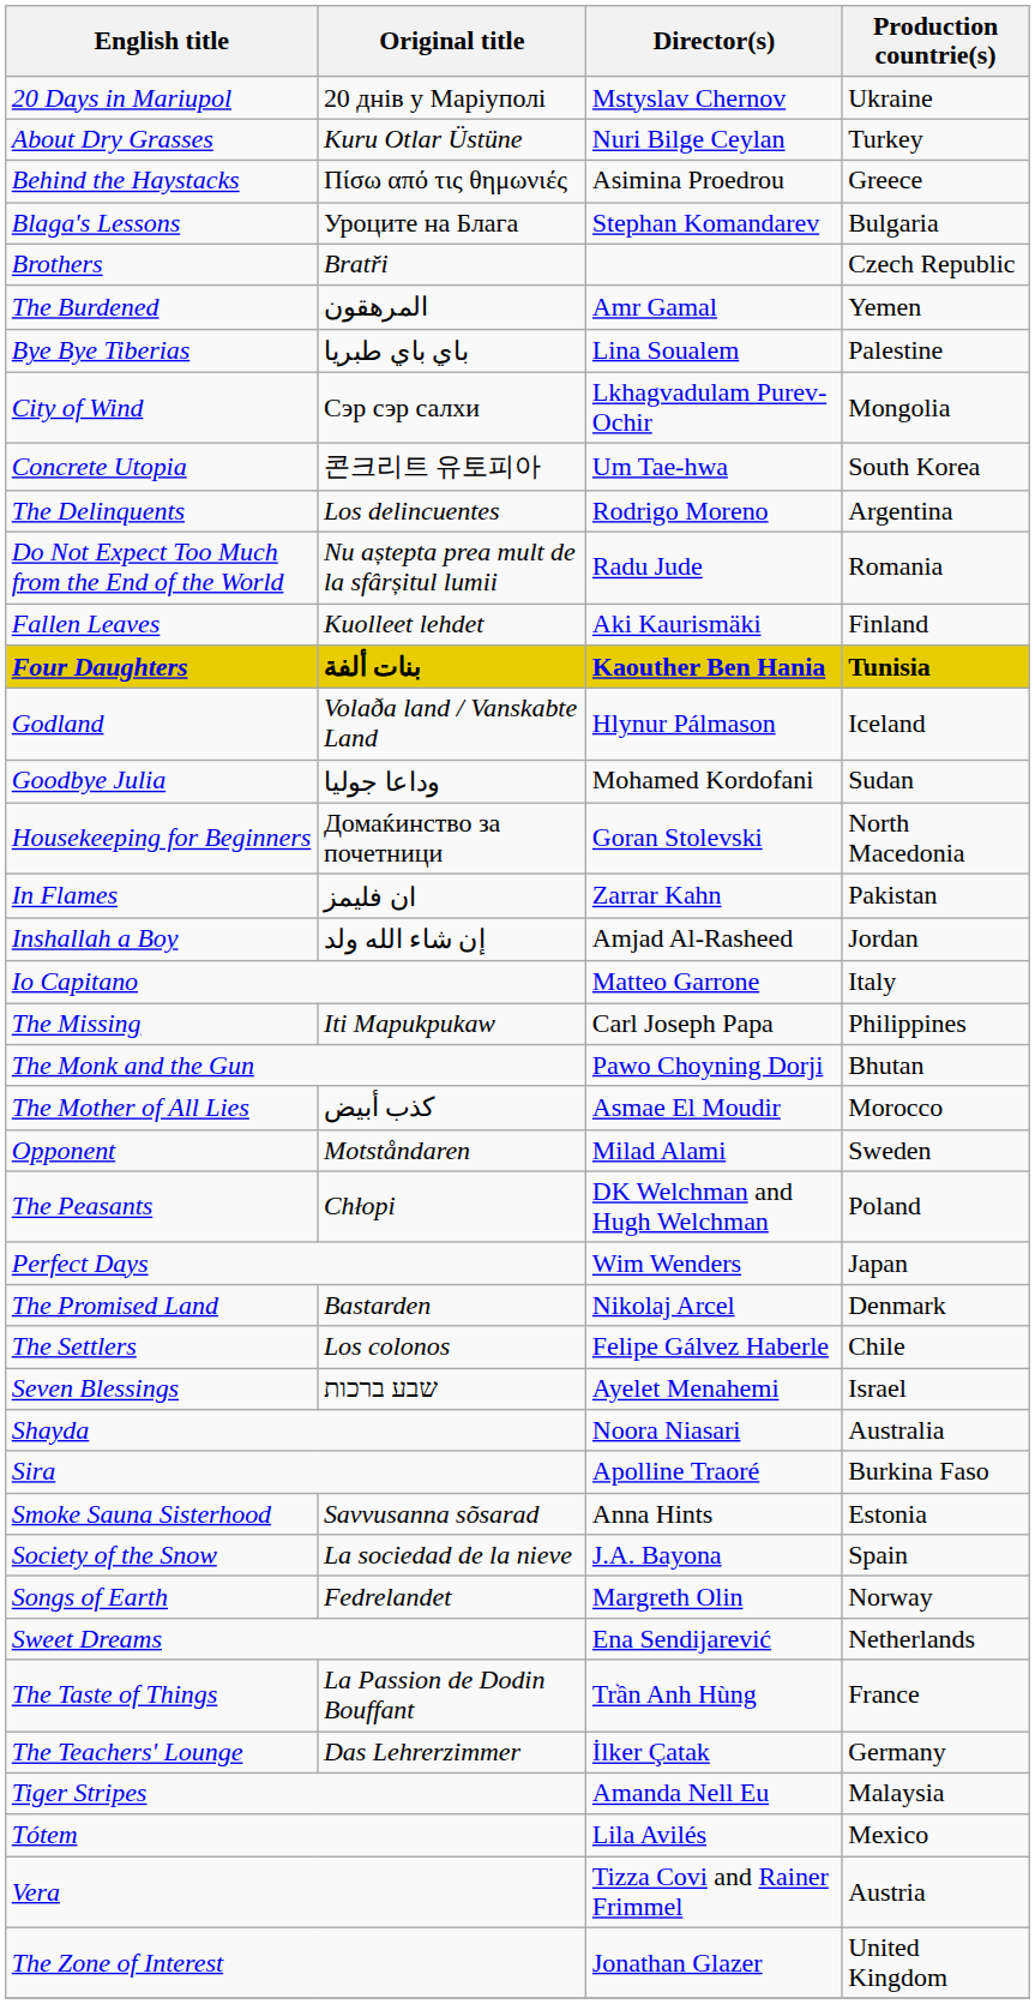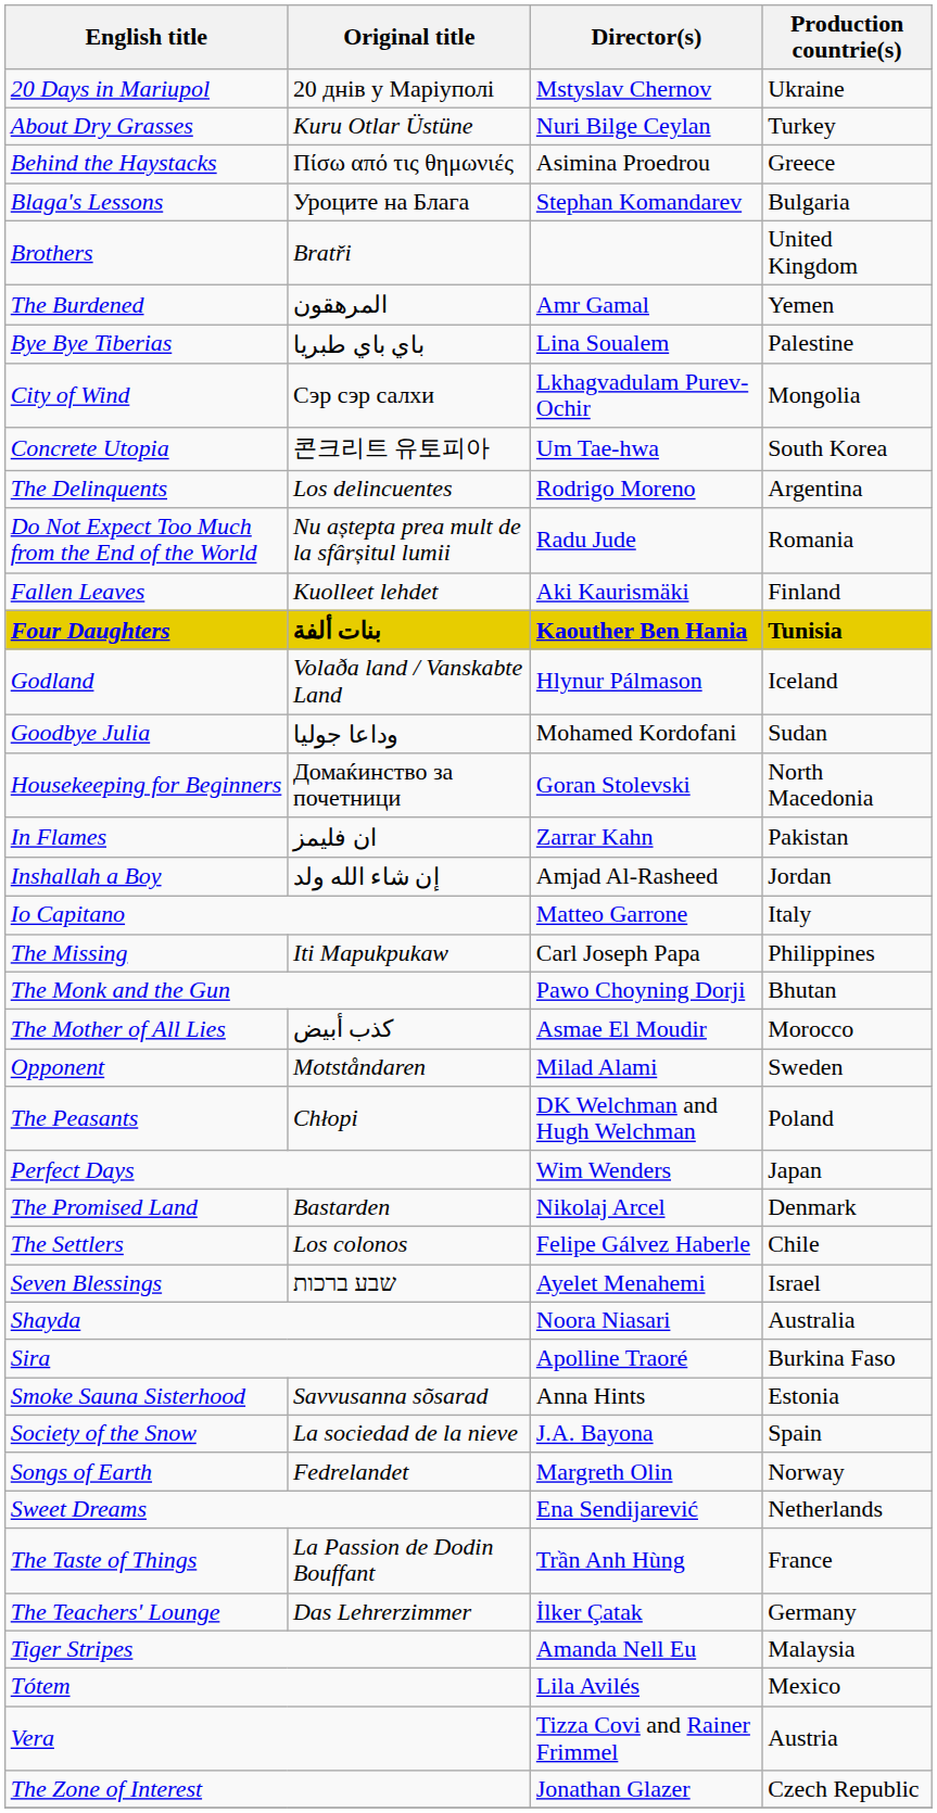 <table class="sortable wikitable" style="width:100%; margin-bottom:4px" cellpadding="5">
 <tr>
 <th scope="col">English title</th>
 <th scope="col">Original title</th>
 <th scope="col">Director(s)</th>
 <th scope="col">Production countrie(s)</th>
 </tr>
 <tr>
 <td><em><a href='#'>20 Days in Mariupol</a></em></td>
 <td>20 днів у Маріуполі</td>
 <td><a href='#'>Mstyslav Chernov</a></td>
 <td>Ukraine</td>
 </tr>
 <tr>
 <td><em><a href='#'>About Dry Grasses</a></em></td>
 <td><em>Kuru Otlar Üstüne</em></td>
 <td><a href='#'>Nuri Bilge Ceylan</a></td>
 <td>Turkey</td>
 </tr>
 <tr>
 <td><em><a href='#'>Behind the Haystacks</a></em></td>
 <td>Πίσω από τις θημωνιές</td>
 <td>Asimina Proedrou</td>
 <td>Greece</td>
 </tr>
 <tr>
 <td><em><a href='#'>Blaga's Lessons</a></em></td>
 <td>Уроците на Блага</td>
 <td><a href='#'>Stephan Komandarev</a></td>
 <td>Bulgaria</td>
 </tr>
 <tr>
 <td><em><a href='#'>Brothers</a></em></td>
 <td><em>Bratři</em></td>
 <td></td>
-<td>Czech Republic</td>
+<td>United Kingdom</td>
 </tr>
 <tr>
 <td><em><a href='#'>The Burdened</a></em></td>
 <td>المرهقون</td>
 <td><a href='#'>Amr Gamal</a></td>
 <td>Yemen</td>
 </tr>
 <tr>
 <td><em><a href='#'>Bye Bye Tiberias</a></em></td>
 <td>باي باي طبريا</td>
 <td><a href='#'>Lina Soualem</a></td>
 <td>Palestine</td>
 </tr>
 <tr>
 <td><em><a href='#'>City of Wind</a></em></td>
 <td>Сэр сэр салхи</td>
 <td><a href='#'>Lkhagvadulam Purev-Ochir</a></td>
 <td>Mongolia</td>
 </tr>
 <tr>
 <td><em><a href='#'>Concrete Utopia</a></em></td>
 <td>콘크리트 유토피아</td>
 <td><a href='#'>Um Tae-hwa</a></td>
 <td>South Korea</td>
 </tr>
 <tr>
 <td><em><a href='#'>The Delinquents</a></em></td>
 <td><em>Los delincuentes</em></td>
 <td><a href='#'>Rodrigo Moreno</a></td>
 <td>Argentina</td>
 </tr>
 <tr>
 <td><em><a href='#'>Do Not Expect Too Much from the End of the World</a></em></td>
 <td><em>Nu aștepta prea mult de la sfârșitul lumii</em></td>
 <td><a href='#'>Radu Jude</a></td>
 <td>Romania</td>
 </tr>
 <tr>
 <td><em><a href='#'>Fallen Leaves</a></em></td>
 <td><em>Kuolleet lehdet</em></td>
 <td><a href='#'>Aki Kaurismäki</a></td>
 <td>Finland</td>
 </tr>
 <tr style="background:#E7CD00;">
 <td><strong><em><a href='#'>Four Daughters</a></em></strong></td>
 <td><strong>بنات ألفة</strong></td>
 <td><strong><a href='#'>Kaouther Ben Hania</a></strong></td>
 <td><strong>Tunisia</strong></td>
 </tr>
 <tr>
 <td><em><a href='#'>Godland</a></em></td>
 <td><em>Volaða land / Vanskabte Land</em></td>
 <td><a href='#'>Hlynur Pálmason</a></td>
 <td>Iceland</td>
 </tr>
 <tr>
 <td><em><a href='#'>Goodbye Julia</a></em></td>
 <td>وداعا جوليا</td>
 <td>Mohamed Kordofani</td>
 <td>Sudan</td>
 </tr>
 <tr>
 <td><em><a href='#'>Housekeeping for Beginners</a></em></td>
 <td>Домаќинство за почетници</td>
 <td><a href='#'>Goran Stolevski</a></td>
 <td>North Macedonia</td>
 </tr>
 <tr>
 <td><em><a href='#'>In Flames</a></em></td>
 <td>ان فلیمز</td>
 <td><a href='#'>Zarrar Kahn</a></td>
 <td>Pakistan</td>
 </tr>
 <tr>
 <td><em><a href='#'>Inshallah a Boy</a></em></td>
 <td>إن شاء الله ولد</td>
 <td>Amjad Al-Rasheed</td>
 <td>Jordan</td>
 </tr>
 <tr>
 <td colspan="2"><em><a href='#'>Io Capitano</a></em></td>
 <td><a href='#'>Matteo Garrone</a></td>
 <td>Italy</td>
 </tr>
 <tr>
 <td><em><a href='#'>The Missing</a></em></td>
 <td><em>Iti Mapukpukaw</em></td>
 <td>Carl Joseph Papa</td>
 <td>Philippines</td>
 </tr>
 <tr>
 <td colspan="2"><em><a href='#'>The Monk and the Gun</a></em></td>
 <td><a href='#'>Pawo Choyning Dorji</a></td>
 <td>Bhutan</td>
 </tr>
 <tr>
 <td><em><a href='#'>The Mother of All Lies</a></em></td>
 <td>كذب أبيض</td>
 <td><a href='#'>Asmae El Moudir</a></td>
 <td>Morocco</td>
 </tr>
 <tr>
 <td><em><a href='#'>Opponent</a></em></td>
 <td><em>Motståndaren</em></td>
 <td><a href='#'>Milad Alami</a></td>
 <td>Sweden</td>
 </tr>
 <tr>
 <td><em><a href='#'>The Peasants</a></em></td>
 <td><em>Chłopi</em></td>
 <td><a href='#'>DK Welchman</a> and <a href='#'>Hugh Welchman</a></td>
 <td>Poland</td>
 </tr>
 <tr>
 <td colspan="2"><em><a href='#'>Perfect Days</a></em></td>
 <td><a href='#'>Wim Wenders</a></td>
 <td>Japan</td>
 </tr>
 <tr>
 <td><em><a href='#'>The Promised Land</a></em></td>
 <td><em>Bastarden</em></td>
 <td><a href='#'>Nikolaj Arcel</a></td>
 <td>Denmark</td>
 </tr>
 <tr>
 <td><em><a href='#'>The Settlers</a></em></td>
 <td><em>Los colonos</em></td>
 <td><a href='#'>Felipe Gálvez Haberle</a></td>
 <td>Chile</td>
 </tr>
 <tr>
 <td><em><a href='#'>Seven Blessings</a></em></td>
 <td>שבע ברכות</td>
 <td><a href='#'>Ayelet Menahemi</a></td>
 <td>Israel</td>
 </tr>
 <tr>
 <td colspan="2"><em><a href='#'>Shayda</a></em></td>
 <td><a href='#'>Noora Niasari</a></td>
 <td>Australia</td>
 </tr>
 <tr>
 <td colspan=2><em><a href='#'>Sira</a></em></td>
 <td><a href='#'>Apolline Traoré</a></td>
 <td>Burkina Faso</td>
 </tr>
 <tr>
 <td><em><a href='#'>Smoke Sauna Sisterhood</a></em></td>
 <td><em>Savvusanna sõsarad</em></td>
 <td>Anna Hints</td>
 <td>Estonia</td>
 </tr>
 <tr>
 <td><em><a href='#'>Society of the Snow</a></em></td>
 <td><em>La sociedad de la nieve</em></td>
 <td><a href='#'>J.A. Bayona</a></td>
 <td>Spain</td>
 </tr>
 <tr>
 <td><em><a href='#'>Songs of Earth</a></em></td>
 <td><em>Fedrelandet</em></td>
 <td><a href='#'>Margreth Olin</a></td>
 <td>Norway</td>
 </tr>
 <tr>
 <td colspan="2"><em><a href='#'>Sweet Dreams</a></em></td>
 <td><a href='#'>Ena Sendijarević</a></td>
 <td>Netherlands</td>
 </tr>
 <tr>
 <td><em><a href='#'>The Taste of Things</a></em></td>
 <td><em>La Passion de Dodin Bouffant</em></td>
 <td><a href='#'>Trần Anh Hùng</a></td>
 <td>France</td>
 </tr>
 <tr>
 <td><em><a href='#'>The Teachers' Lounge</a></em></td>
 <td><em>Das Lehrerzimmer</em></td>
 <td><a href='#'>İlker Çatak</a></td>
 <td>Germany</td>
 </tr>
 <tr>
 <td colspan="2"><em><a href='#'>Tiger Stripes</a></em></td>
 <td><a href='#'>Amanda Nell Eu</a></td>
 <td>Malaysia</td>
 </tr>
 <tr>
 <td colspan="2"><em><a href='#'>Tótem</a></em></td>
 <td><a href='#'>Lila Avilés</a></td>
 <td>Mexico</td>
 </tr>
 <tr>
 <td colspan="2"><em><a href='#'>Vera</a></em></td>
 <td><a href='#'>Tizza Covi</a> and <a href='#'>Rainer Frimmel</a></td>
 <td>Austria</td>
 </tr>
 <tr>
 <td colspan="2"><em><a href='#'>The Zone of Interest</a></em></td>
 <td><a href='#'>Jonathan Glazer</a></td>
-<td>United Kingdom</td>
+<td>Czech Republic</td>
 </tr>
 <tr>
 </tr>
 </table>
